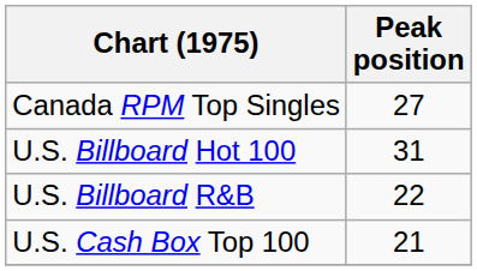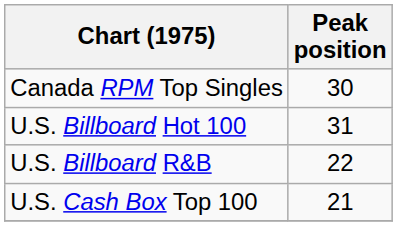 <table class="wikitable sortable">
 <tr>
 <th>Chart (1975)</th>
 <th>Peak<br>position</th>
 </tr>
 <tr>
 <td>Canada <em><a href='#'>RPM</a></em> Top Singles</td>
-<td style="text-align:center;">27</td>
+<td style="text-align:center;">30</td>
 </tr>
 <tr>
 <td>U.S. <em><a href='#'>Billboard</a></em> <a href='#'>Hot 100</a></td>
 <td style="text-align:center;">31</td>
 </tr>
 <tr>
 <td>U.S. <em><a href='#'>Billboard</a></em> <a href='#'>R&B</a></td>
 <td style="text-align:center;">22</td>
 </tr>
 <tr>
 <td>U.S. <a href='#'><em>Cash Box</em></a> Top 100</td>
 <td align="center">21</td>
 </tr>
 <tr>
 </tr>
 </table>
